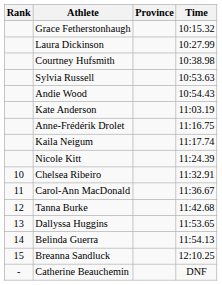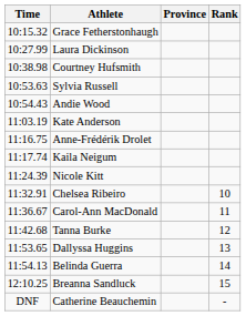 <table class="wikitable sortable" style="text-align:center">
 <tr>
-<th>Rank</th>
+<th>Time</th>
 <th>Athlete</th>
 <th>Province</th>
-<th>Time</th>
+<th>Rank</th>
 </tr>
 <tr>
-<td></td>
+<td>10:15.32</td>
 <td align=left>Grace Fetherstonhaugh</td>
 <td align="left"></td>
-<td>10:15.32</td>
+<td></td>
 </tr>
 <tr>
-<td></td>
+<td>10:27.99</td>
 <td align=left>Laura Dickinson</td>
 <td align="left"></td>
-<td>10:27.99</td>
+<td></td>
 </tr>
 <tr>
-<td></td>
+<td>10:38.98</td>
 <td align=left>Courtney Hufsmith</td>
 <td align="left"></td>
-<td>10:38.98</td>
+<td></td>
 </tr>
 <tr>
-<td></td>
+<td>10:53.63</td>
 <td align=left>Sylvia Russell</td>
 <td align="left"></td>
-<td>10:53.63</td>
+<td></td>
 </tr>
 <tr>
-<td></td>
+<td>10:54.43</td>
 <td align=left>Andie Wood</td>
 <td align="left"></td>
-<td>10:54.43</td>
+<td></td>
 </tr>
 <tr>
-<td></td>
+<td>11:03.19</td>
 <td align=left>Kate Anderson</td>
 <td align="left"></td>
-<td>11:03.19</td>
+<td></td>
 </tr>
 <tr>
-<td></td>
+<td>11:16.75</td>
 <td align=left>Anne-Frédérik Drolet</td>
 <td align="left"></td>
-<td>11:16.75</td>
+<td></td>
 </tr>
 <tr>
-<td></td>
+<td>11:17.74</td>
 <td align=left>Kaila Neigum</td>
 <td align="left"></td>
-<td>11:17.74</td>
+<td></td>
 </tr>
 <tr>
-<td></td>
+<td>11:24.39</td>
 <td align=left>Nicole Kitt</td>
 <td align="left"></td>
-<td>11:24.39</td>
+<td></td>
 </tr>
 <tr>
-<td>10</td>
+<td>11:32.91</td>
 <td align=left>Chelsea Ribeiro</td>
 <td align="left"></td>
-<td>11:32.91</td>
+<td>10</td>
 </tr>
 <tr>
-<td>11</td>
+<td>11:36.67</td>
 <td align=left>Carol-Ann MacDonald</td>
 <td align="left"></td>
-<td>11:36.67</td>
+<td>11</td>
 </tr>
 <tr>
-<td>12</td>
+<td>11:42.68</td>
 <td align=left>Tanna Burke</td>
 <td align="left"></td>
-<td>11:42.68</td>
+<td>12</td>
 </tr>
 <tr>
-<td>13</td>
+<td>11:53.65</td>
 <td align=left>Dallyssa Huggins</td>
 <td align="left"></td>
-<td>11:53.65</td>
+<td>13</td>
 </tr>
 <tr>
-<td>14</td>
+<td>11:54.13</td>
 <td align=left>Belinda Guerra</td>
 <td align="left"></td>
-<td>11:54.13</td>
+<td>14</td>
 </tr>
 <tr>
-<td>15</td>
+<td>12:10.25</td>
 <td align=left>Breanna Sandluck</td>
 <td align="left"></td>
-<td>12:10.25</td>
+<td>15</td>
 </tr>
 <tr>
-<td>-</td>
+<td>DNF</td>
 <td align=left>Catherine Beauchemin</td>
 <td align="left"></td>
-<td>DNF</td>
+<td>-</td>
 </tr>
 </table>
